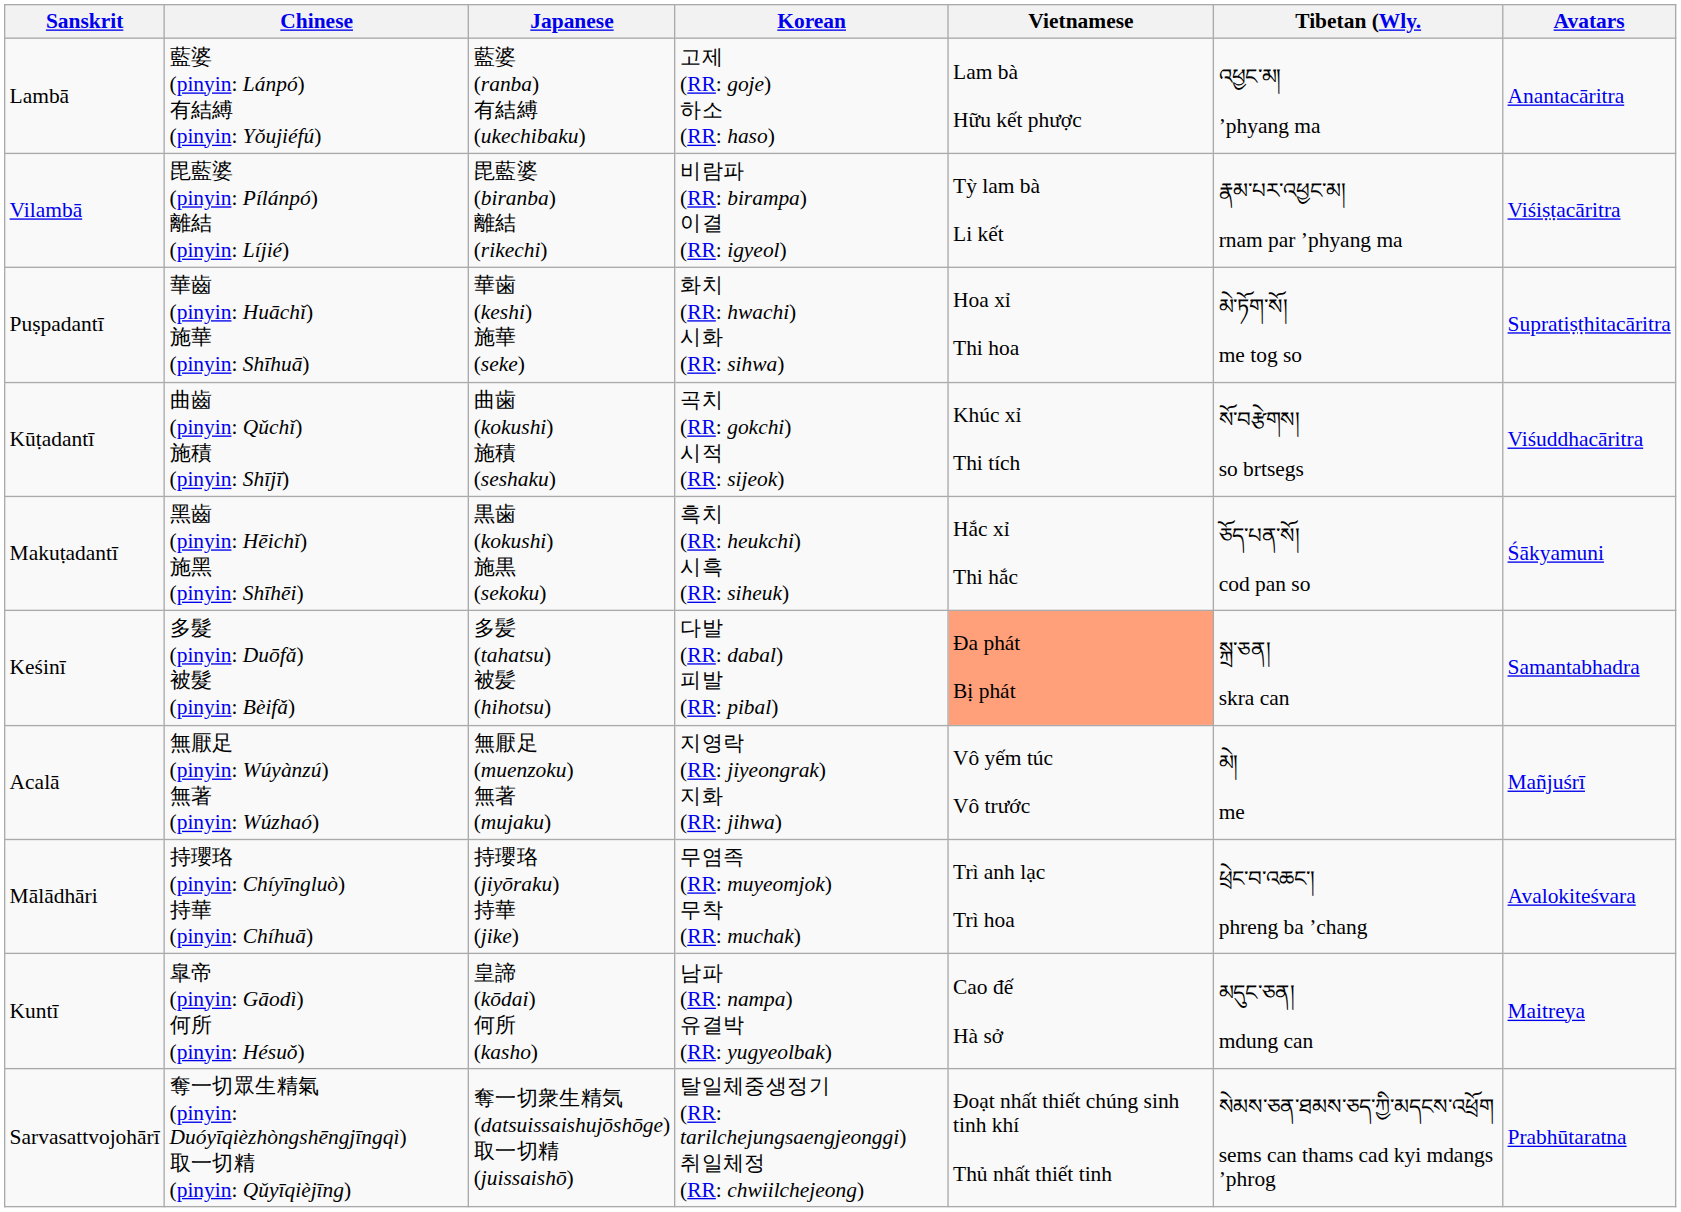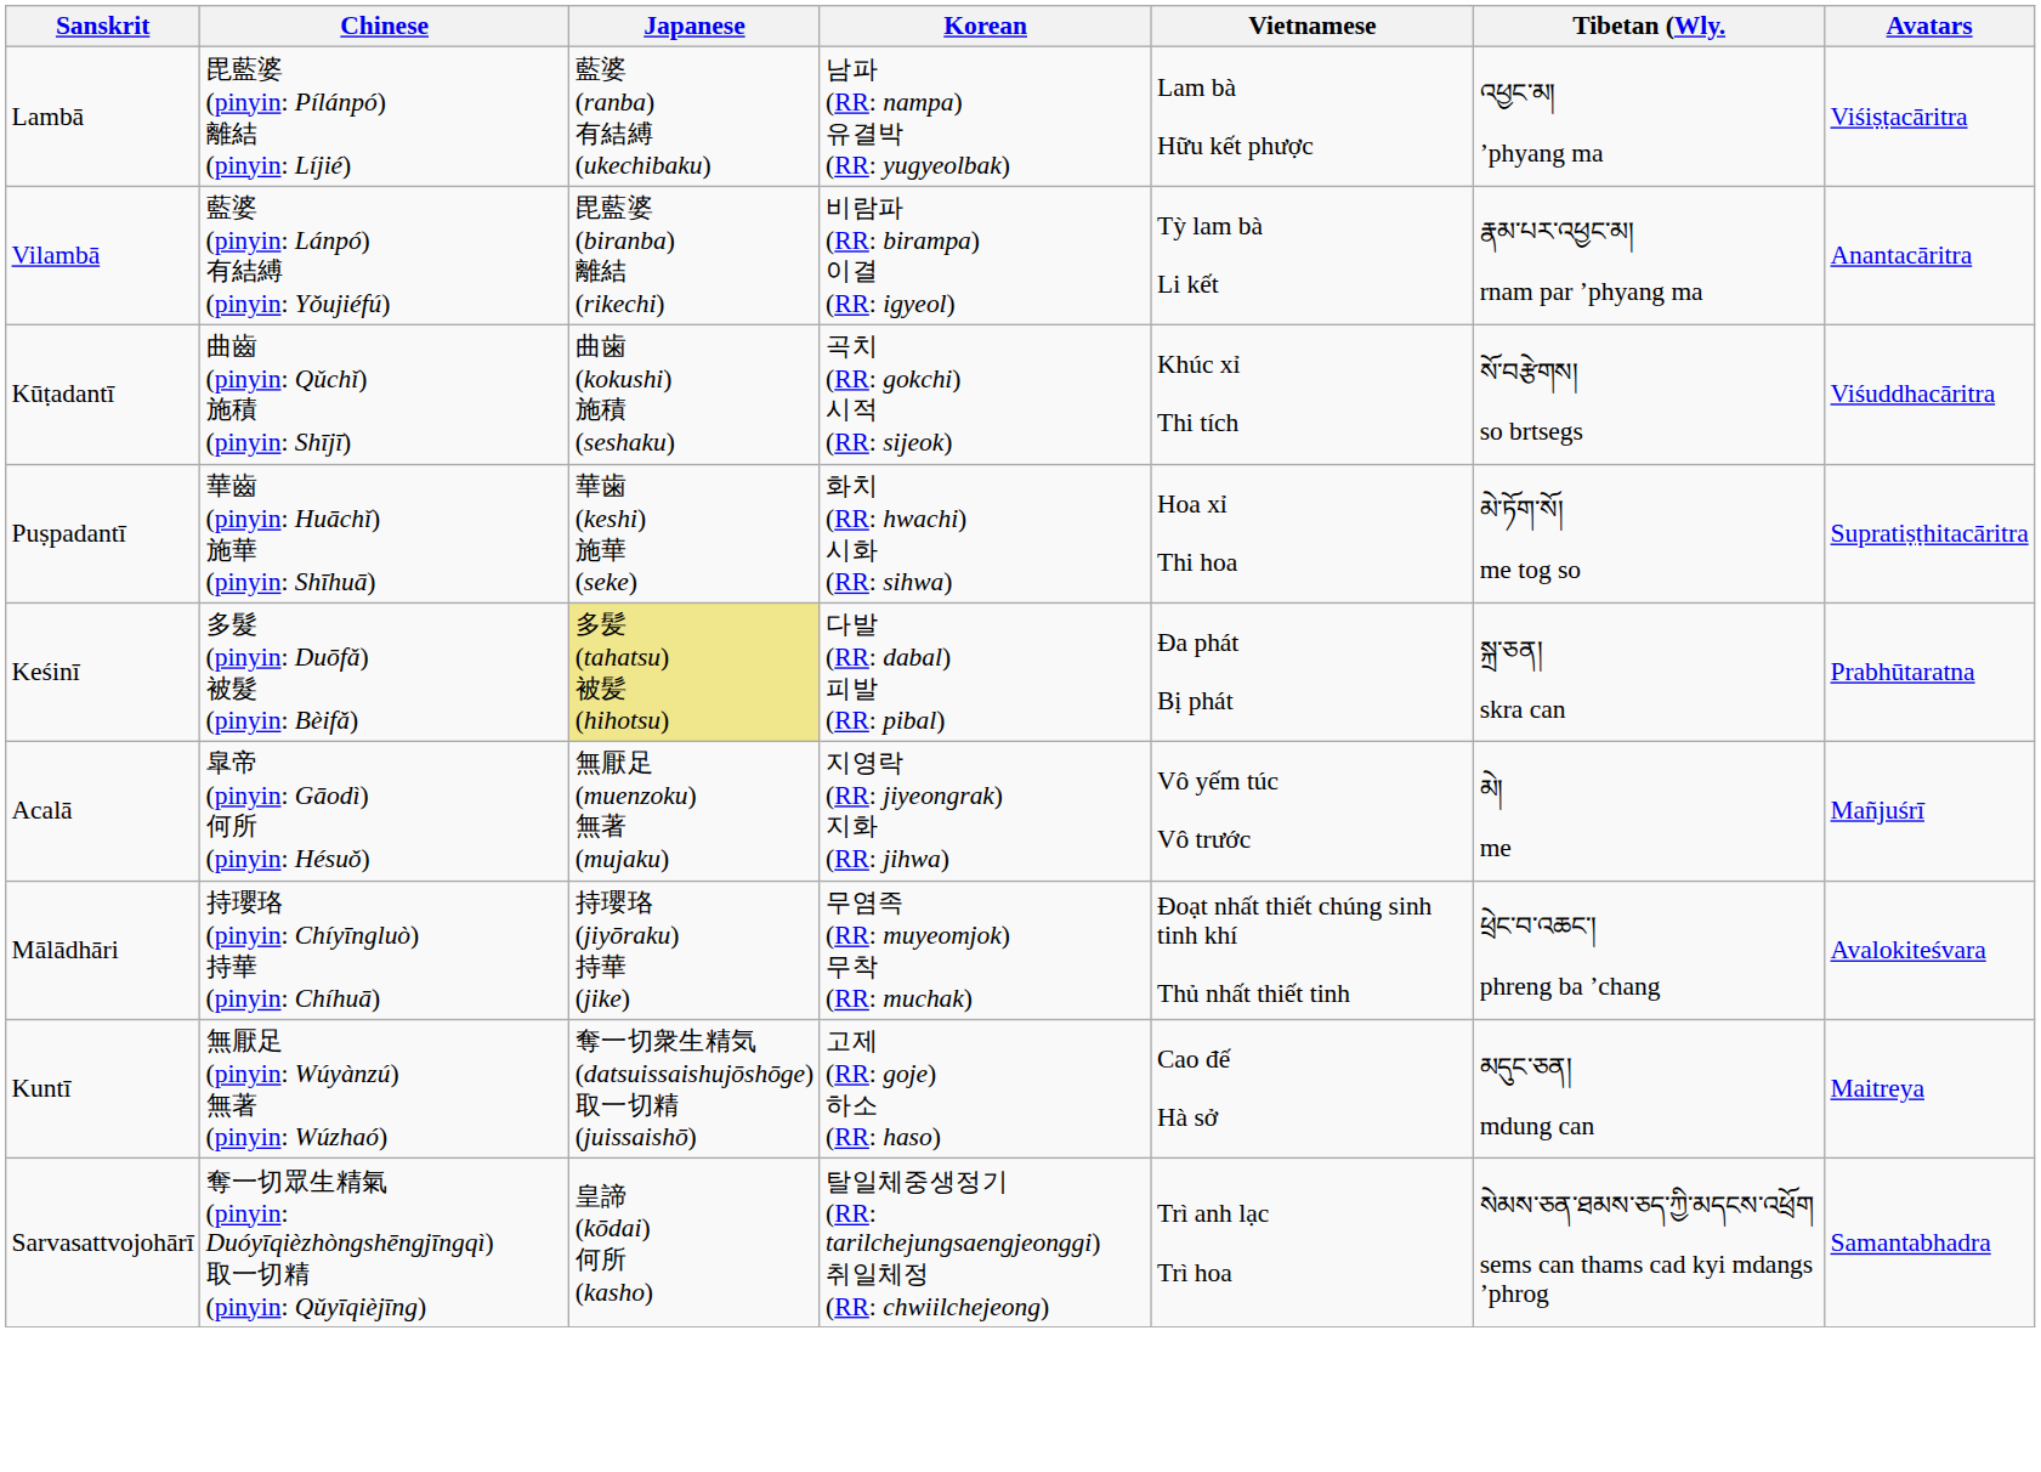 <table class="wikitable">
 <tr>
 <th><a href='#'>Sanskrit</a></th>
 <th><a href='#'>Chinese</a></th>
 <th><a href='#'>Japanese</a></th>
 <th><a href='#'>Korean</a></th>
 <th>Vietnamese</th>
 <th>Tibetan (<a href='#'>Wly.</a></th>
 <th><a href='#'>Avatars</a></th>
 </tr>
 <tr>
 <td>Lambā</td>
-<td>藍婆<br>(<a href='#'>pinyin</a>: <em>Lánpó</em>)<br>有結縛<br>(<a href='#'>pinyin</a>: <em>Yǒujiéfú</em>)</td>
+<td>毘藍婆<br>(<a href='#'>pinyin</a>: <em>Pílánpó</em>)<br>離結<br>(<a href='#'>pinyin</a>: <em>Líjié</em>)</td>
 <td>藍婆<br>(<em>ranba</em>)<br>有結縛<br>(<em>ukechibaku</em>)</td>
-<td>고제<br>(<a href='#'>RR</a>: <em>goje</em>)<br>하소<br>(<a href='#'>RR</a>: <em>haso</em>)</td>
+<td>남파<br>(<a href='#'>RR</a>: <em>nampa</em>)<br>유결박<br>(<a href='#'>RR</a>: <em>yugyeolbak</em>)</td>
 <td>Lam bà<br><br>Hữu kết phược</td>
 <td>འཕྱང་མ།<br>’phyang ma</td>
-<td><a href='#'>Anantacāritra</a></td>
+<td><a href='#'>Viśiṣṭacāritra</a></td>
 </tr>
 <tr>
 <td><a href='#'>Vilambā</a></td>
-<td>毘藍婆<br>(<a href='#'>pinyin</a>: <em>Pílánpó</em>)<br>離結<br>(<a href='#'>pinyin</a>: <em>Líjié</em>)</td>
+<td>藍婆<br>(<a href='#'>pinyin</a>: <em>Lánpó</em>)<br>有結縛<br>(<a href='#'>pinyin</a>: <em>Yǒujiéfú</em>)</td>
 <td>毘藍婆<br>(<em>biranba</em>)<br>離結<br>(<em>rikechi</em>)</td>
 <td>비람파<br>(<a href='#'>RR</a>: <em>birampa</em>)<br>이결<br>(<a href='#'>RR</a>: <em>igyeol</em>)</td>
 <td>Tỳ lam bà<br><br>Li kết</td>
 <td>རྣམ་པར་འཕྱང་མ།<br>rnam par ’phyang ma</td>
-<td><a href='#'>Viśiṣṭacāritra</a></td>
+<td><a href='#'>Anantacāritra</a></td>
+</tr>
+<tr>
+<td>Kūṭadantī</td>
+<td>曲齒<br>(<a href='#'>pinyin</a>: <em>Qǔchǐ</em>)<br>施積<br>(<a href='#'>pinyin</a>: <em>Shījī</em>)</td>
+<td>曲歯<br>(<em>kokushi</em>)<br>施積<br>(<em>seshaku</em>)</td>
+<td>곡치<br>(<a href='#'>RR</a>: <em>gokchi</em>)<br>시적<br>(<a href='#'>RR</a>: <em>sijeok</em>)</td>
+<td>Khúc xỉ<br><br>Thi tích</td>
+<td>སོ་བརྩེགས།<br>so brtsegs</td>
+<td><a href='#'>Viśuddhacāritra</a></td>
 </tr>
 <tr>
 <td>Puṣpadantī</td>
 <td>華齒<br>(<a href='#'>pinyin</a>: <em>Huāchǐ</em>)<br>施華<br>(<a href='#'>pinyin</a>: <em>Shīhuā</em>)</td>
 <td>華歯<br>(<em>keshi</em>)<br>施華<br>(<em>seke</em>)</td>
 <td>화치<br>(<a href='#'>RR</a>: <em>hwachi</em>)<br>시화<br>(<a href='#'>RR</a>: <em>sihwa</em>)</td>
 <td>Hoa xỉ<br><br>Thi hoa</td>
 <td>མེ་ཏོག་སོ།<br>me tog so</td>
 <td><a href='#'>Supratiṣṭhitacāritra</a></td>
 </tr>
 <tr>
-<td>Kūṭadantī</td>
-<td>曲齒<br>(<a href='#'>pinyin</a>: <em>Qǔchǐ</em>)<br>施積<br>(<a href='#'>pinyin</a>: <em>Shījī</em>)</td>
-<td>曲歯<br>(<em>kokushi</em>)<br>施積<br>(<em>seshaku</em>)</td>
-<td>곡치<br>(<a href='#'>RR</a>: <em>gokchi</em>)<br>시적<br>(<a href='#'>RR</a>: <em>sijeok</em>)</td>
-<td>Khúc xỉ<br><br>Thi tích</td>
-<td>སོ་བརྩེགས།<br>so brtsegs</td>
-<td><a href='#'>Viśuddhacāritra</a></td>
-</tr>
-<tr>
-<td>Makuṭadantī</td>
-<td>黑齒<br>(<a href='#'>pinyin</a>: <em>Hēichǐ</em>)<br>施黑<br>(<a href='#'>pinyin</a>: <em>Shīhēi</em>)</td>
-<td>黒歯<br>(<em>kokushi</em>)<br>施黒<br>(<em>sekoku</em>)</td>
-<td>흑치<br>(<a href='#'>RR</a>: <em>heukchi</em>)<br>시흑<br>(<a href='#'>RR</a>: <em>siheuk</em>)</td>
-<td>Hắc xỉ<br><br>Thi hắc</td>
-<td>ཅོད་པན་སོ།<br>cod pan so</td>
-<td><a href='#'>Śākyamuni</a></td>
-</tr>
-<tr>
 <td>Keśinī</td>
 <td>多髮<br>(<a href='#'>pinyin</a>: <em>Duōfǎ</em>)<br>被髮<br>(<a href='#'>pinyin</a>: <em>Bèifǎ</em>)</td>
-<td>多髪<br>(<em>tahatsu</em>)<br>被髪<br>(<em>hihotsu</em>)</td>
+<td style="background: khaki;">多髪<br>(<em>tahatsu</em>)<br>被髪<br>(<em>hihotsu</em>)</td>
 <td>다발<br>(<a href='#'>RR</a>: <em>dabal</em>)<br>피발<br>(<a href='#'>RR</a>: <em>pibal</em>)</td>
-<td style="background: lightsalmon;">Đa phát<br><br>Bị phát</td>
+<td>Đa phát<br><br>Bị phát</td>
 <td>སྐྲ་ཅན།<br>skra can</td>
-<td><a href='#'>Samantabhadra</a></td>
+<td><a href='#'>Prabhūtaratna</a></td>
 </tr>
 <tr>
 <td>Acalā</td>
-<td>無厭足<br>(<a href='#'>pinyin</a>: <em>Wúyànzú</em>)<br>無著<br>(<a href='#'>pinyin</a>: <em>Wúzhaó</em>)</td>
+<td>皐帝<br>(<a href='#'>pinyin</a>: <em>Gāodì</em>)<br>何所<br>(<a href='#'>pinyin</a>: <em>Hésuǒ</em>)</td>
 <td>無厭足<br>(<em>muenzoku</em>)<br>無著<br>(<em>mujaku</em>)</td>
 <td>지영락<br>(<a href='#'>RR</a>: <em>jiyeongrak</em>)<br>지화<br>(<a href='#'>RR</a>: <em>jihwa</em>)</td>
 <td>Vô yếm túc<br><br>Vô trước</td>
 <td>མེ།<br>me</td>
 <td><a href='#'>Mañjuśrī</a></td>
 </tr>
 <tr>
 <td>Mālādhāri</td>
 <td>持瓔珞<br>(<a href='#'>pinyin</a>: <em>Chíyīngluò</em>)<br>持華<br>(<a href='#'>pinyin</a>: <em>Chíhuā</em>)</td>
 <td>持瓔珞<br>(<em>jiyōraku</em>)<br>持華<br>(<em>jike</em>)</td>
 <td>무염족<br>(<a href='#'>RR</a>: <em>muyeomjok</em>)<br>무착<br>(<a href='#'>RR</a>: <em>muchak</em>)</td>
-<td>Trì anh lạc<br><br>Trì hoa</td>
+<td>Đoạt nhất thiết chúng sinh tinh khí<br><br>Thủ nhất thiết tinh</td>
 <td>ཕྲེང་བ་འཆང་།<br>phreng ba ’chang</td>
 <td><a href='#'>Avalokiteśvara</a></td>
 </tr>
 <tr>
 <td>Kuntī</td>
-<td>皐帝<br>(<a href='#'>pinyin</a>: <em>Gāodì</em>)<br>何所<br>(<a href='#'>pinyin</a>: <em>Hésuǒ</em>)</td>
-<td>皇諦<br>(<em>kōdai</em>)<br>何所<br>(<em>kasho</em>)</td>
-<td>남파<br>(<a href='#'>RR</a>: <em>nampa</em>)<br>유결박<br>(<a href='#'>RR</a>: <em>yugyeolbak</em>)</td>
+<td>無厭足<br>(<a href='#'>pinyin</a>: <em>Wúyànzú</em>)<br>無著<br>(<a href='#'>pinyin</a>: <em>Wúzhaó</em>)</td>
+<td>奪一切衆生精気<br>(<em>datsuissaishujōshōge</em>)<br>取一切精<br>(<em>juissaishō</em>)</td>
+<td>고제<br>(<a href='#'>RR</a>: <em>goje</em>)<br>하소<br>(<a href='#'>RR</a>: <em>haso</em>)</td>
 <td>Cao đế<br><br>Hà sở</td>
 <td>མདུང་ཅན།<br>mdung can</td>
 <td><a href='#'>Maitreya</a></td>
 </tr>
 <tr>
 <td>Sarvasattvojohārī</td>
 <td>奪一切眾生精氣<br>(<a href='#'>pinyin</a>: <em>Duóyīqièzhòngshēngjīngqì</em>)<br>取一切精<br>(<a href='#'>pinyin</a>: <em>Qǔyīqièjīng</em>)</td>
-<td>奪一切衆生精気<br>(<em>datsuissaishujōshōge</em>)<br>取一切精<br>(<em>juissaishō</em>)</td>
+<td>皇諦<br>(<em>kōdai</em>)<br>何所<br>(<em>kasho</em>)</td>
 <td>탈일체중생정기<br>(<a href='#'>RR</a>: <em>tarilchejungsaengjeonggi</em>)<br>취일체정<br>(<a href='#'>RR</a>: <em>chwiilchejeong</em>)</td>
-<td>Đoạt nhất thiết chúng sinh tinh khí<br><br>Thủ nhất thiết tinh</td>
+<td>Trì anh lạc<br><br>Trì hoa</td>
 <td>སེམས་ཅན་ཐམས་ཅད་ཀྱི་མདངས་འཕྲོག<br>sems can thams cad kyi mdangs ’phrog</td>
-<td><a href='#'>Prabhūtaratna</a></td>
+<td><a href='#'>Samantabhadra</a></td>
 </tr>
 </table>
